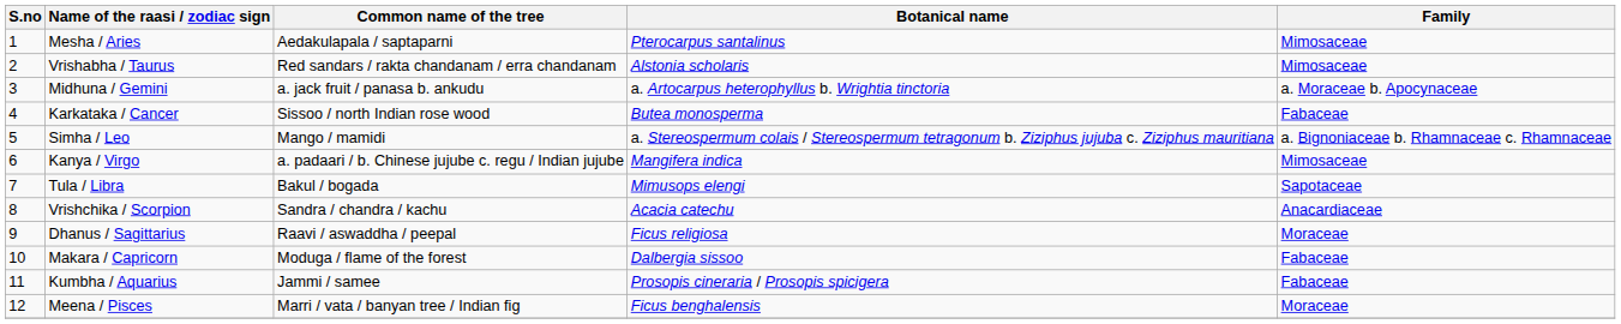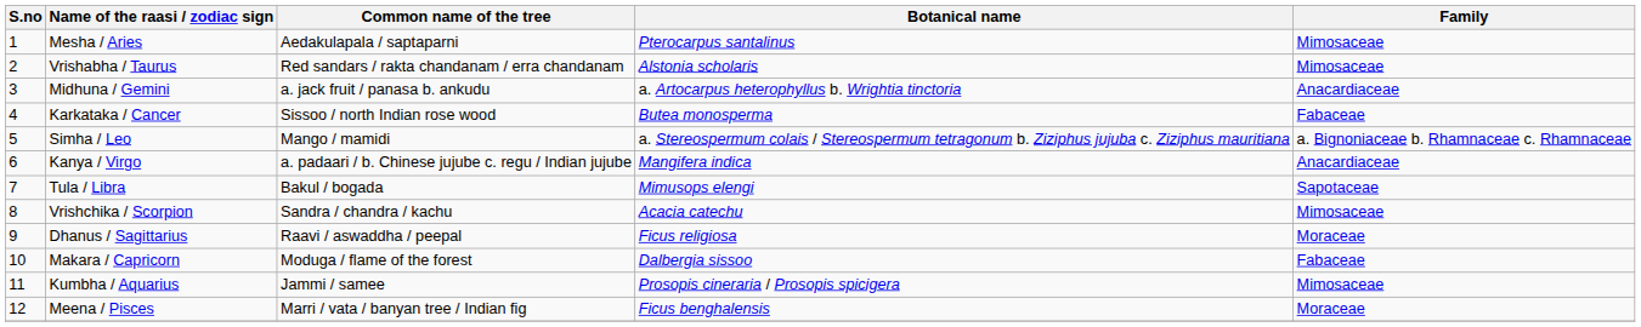 <table class="wikitable sortable">
 <tr>
 <th>S.no</th>
 <th>Name of the raasi / <a href='#'>zodiac</a> sign</th>
 <th>Common name of the tree</th>
 <th>Botanical name</th>
 <th>Family</th>
 </tr>
 <tr>
 <td>1</td>
 <td>Mesha / <a href='#'>Aries</a></td>
 <td>Aedakulapala / saptaparni</td>
 <td><em><a href='#'>Pterocarpus santalinus</a></em></td>
 <td><a href='#'>Mimosaceae</a></td>
 </tr>
 <tr>
 <td>2</td>
 <td>Vrishabha / <a href='#'>Taurus</a></td>
 <td>Red sandars / rakta chandanam / erra chandanam</td>
 <td><em><a href='#'>Alstonia scholaris</a></em></td>
 <td><a href='#'>Mimosaceae</a></td>
 </tr>
 <tr>
 <td>3</td>
 <td>Midhuna / <a href='#'>Gemini</a></td>
 <td>a. jack fruit / panasa b. ankudu</td>
 <td>a. <em><a href='#'>Artocarpus heterophyllus</a></em> b. <em><a href='#'>Wrightia tinctoria</a></em></td>
-<td>a. <a href='#'>Moraceae</a> b. <a href='#'>Apocynaceae</a></td>
+<td><a href='#'>Anacardiaceae</a></td>
 </tr>
 <tr>
 <td>4</td>
 <td>Karkataka / <a href='#'>Cancer</a></td>
 <td>Sissoo / north Indian rose wood</td>
 <td><em><a href='#'>Butea monosperma</a></em></td>
 <td><a href='#'>Fabaceae</a></td>
 </tr>
 <tr>
 <td>5</td>
 <td>Simha / <a href='#'>Leo</a></td>
 <td>Mango / mamidi</td>
 <td>a. <em><a href='#'>Stereospermum colais</a></em> / <em><a href='#'>Stereospermum tetragonum</a></em> b. <em><a href='#'>Ziziphus jujuba</a></em> c. <em><a href='#'>Ziziphus mauritiana</a></em></td>
 <td>a. <a href='#'>Bignoniaceae</a> b. <a href='#'>Rhamnaceae</a> c. <a href='#'>Rhamnaceae</a></td>
 </tr>
 <tr>
 <td>6</td>
 <td>Kanya / <a href='#'>Virgo</a></td>
 <td>a. padaari / b. Chinese jujube c. regu / Indian jujube</td>
 <td><em><a href='#'>Mangifera indica</a></em></td>
-<td><a href='#'>Mimosaceae</a></td>
+<td><a href='#'>Anacardiaceae</a></td>
 </tr>
 <tr>
 <td>7</td>
 <td>Tula / <a href='#'>Libra</a></td>
 <td>Bakul / bogada</td>
 <td><em><a href='#'>Mimusops elengi</a></em></td>
 <td><a href='#'>Sapotaceae</a></td>
 </tr>
 <tr>
 <td>8</td>
 <td>Vrishchika / <a href='#'>Scorpion</a></td>
 <td>Sandra / chandra / kachu</td>
 <td><em><a href='#'>Acacia catechu</a></em></td>
-<td><a href='#'>Anacardiaceae</a></td>
+<td><a href='#'>Mimosaceae</a></td>
 </tr>
 <tr>
 <td>9</td>
 <td>Dhanus / <a href='#'>Sagittarius</a></td>
 <td>Raavi / aswaddha / peepal</td>
 <td><em><a href='#'>Ficus religiosa</a></em></td>
 <td><a href='#'>Moraceae</a></td>
 </tr>
 <tr>
 <td>10</td>
 <td>Makara / <a href='#'>Capricorn</a></td>
 <td>Moduga / flame of the forest</td>
 <td><em><a href='#'>Dalbergia sissoo</a></em></td>
 <td><a href='#'>Fabaceae</a></td>
 </tr>
 <tr>
 <td>11</td>
 <td>Kumbha / <a href='#'>Aquarius</a></td>
 <td>Jammi / samee</td>
 <td><em><a href='#'>Prosopis cineraria</a></em> / <em><a href='#'>Prosopis spicigera</a></em></td>
-<td><a href='#'>Fabaceae</a></td>
+<td><a href='#'>Mimosaceae</a></td>
 </tr>
 <tr>
 <td>12</td>
 <td>Meena / <a href='#'>Pisces</a></td>
 <td>Marri / vata / banyan tree / Indian fig</td>
 <td><em><a href='#'>Ficus benghalensis</a></em></td>
 <td><a href='#'>Moraceae</a></td>
 </tr>
 <tr>
 </tr>
 </table>
